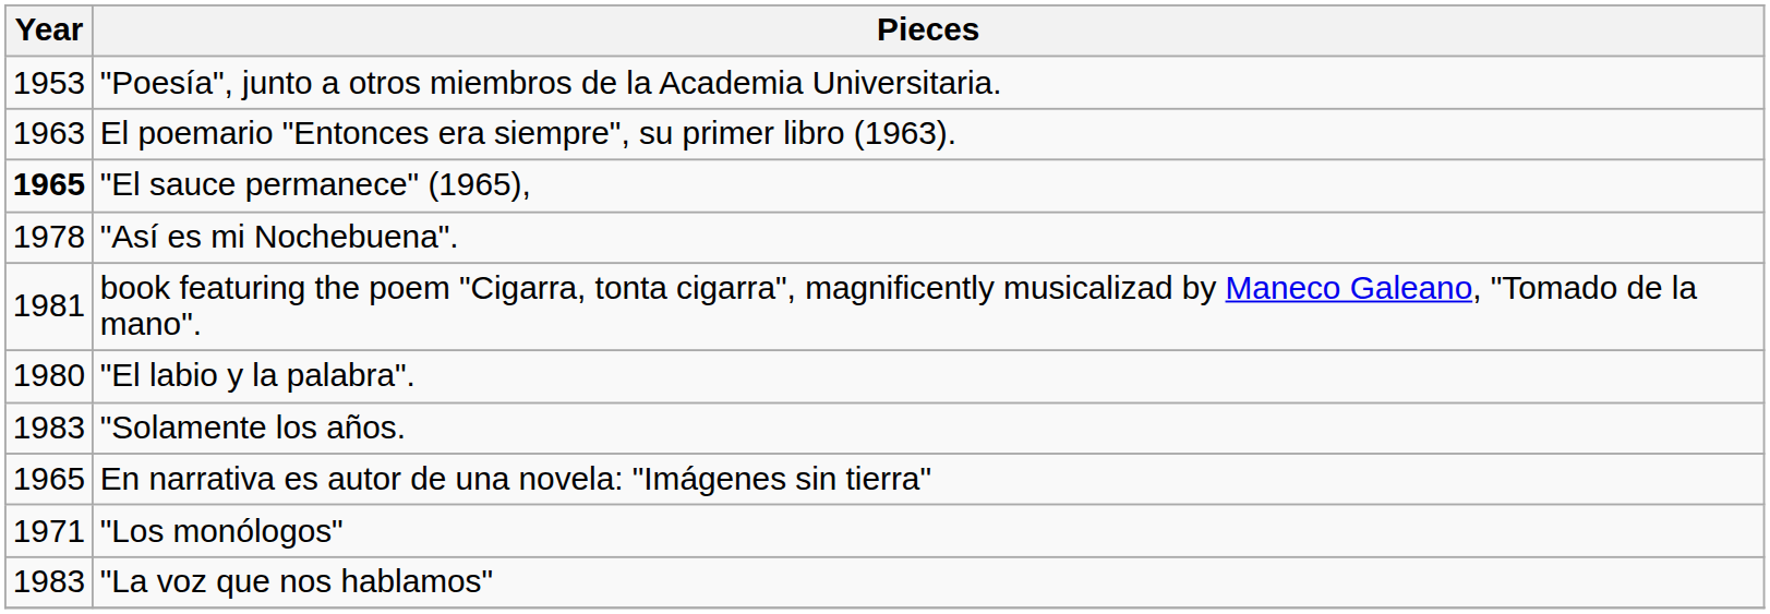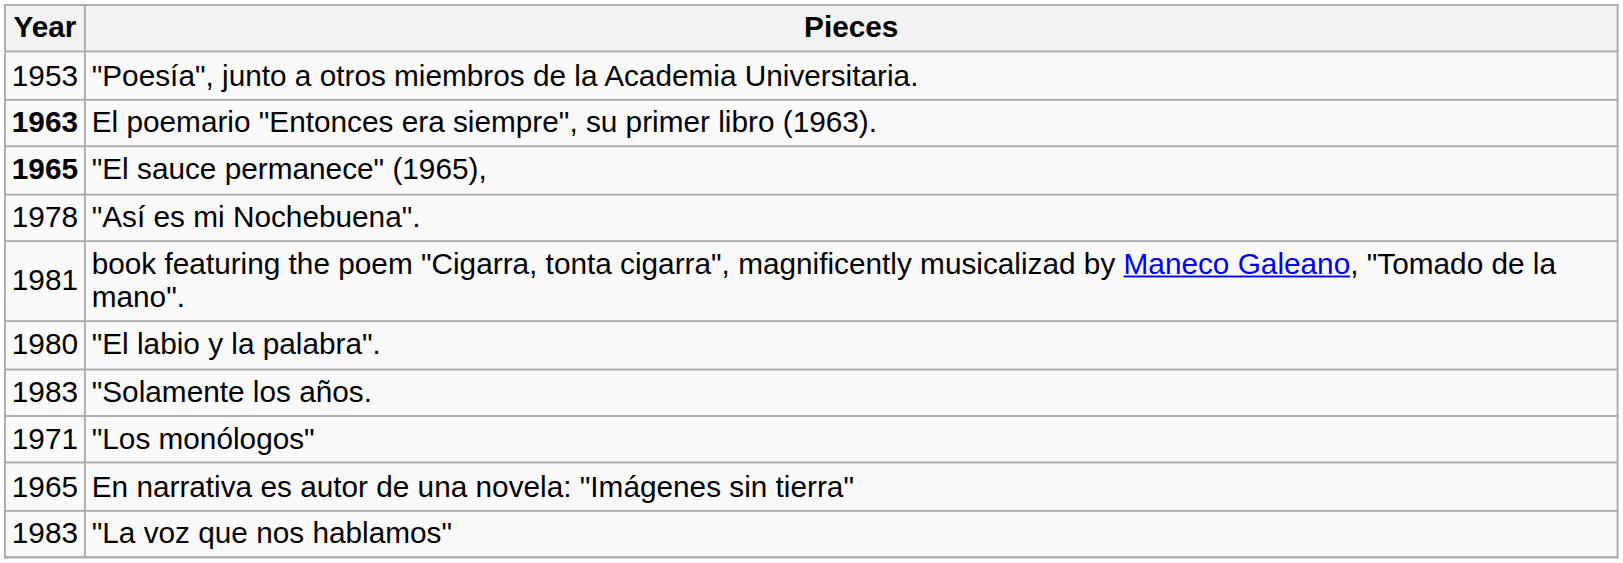 <table class="wikitable">
 <tr>
 <th>Year</th>
 <th>Pieces</th>
 </tr>
 <tr ------>
 <td>1953</td>
 <td>"Poesía", junto a otros miembros de la Academia Universitaria.</td>
 </tr>
 <tr -------->
-<td>1963</td>
+<td><strong>1963</strong></td>
 <td>El poemario "Entonces era siempre", su primer libro (1963).</td>
 </tr>
 <tr -------->
 <td><strong>1965</strong></td>
 <td>"El sauce permanece" (1965),</td>
 </tr>
 <tr -------->
 <td>1978</td>
 <td>"Así es mi Nochebuena".</td>
 </tr>
 <tr -------->
 <td>1981</td>
 <td>book featuring the poem "Cigarra, tonta cigarra", magnificently musicalizad by <a href='#'>Maneco Galeano</a>, "Tomado de la mano".</td>
 </tr>
 <tr -------->
 <td>1980</td>
 <td>"El labio y la palabra".</td>
 </tr>
 <tr -------->
 <td>1983</td>
 <td>"Solamente los años.</td>
 </tr>
 <tr -------->
+<td>1971</td>
+<td>"Los monólogos"</td>
+</tr>
+<tr -------->
 <td>1965</td>
 <td>En narrativa es autor de una novela: "Imágenes sin tierra"</td>
-</tr>
-<tr -------->
-<td>1971</td>
-<td>"Los monólogos"</td>
 </tr>
 <tr -------->
 <td>1983</td>
 <td>"La voz que nos hablamos"</td>
 </tr>
 <tr -------->
 </tr>
 </table>
